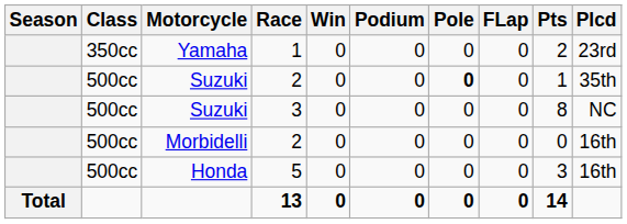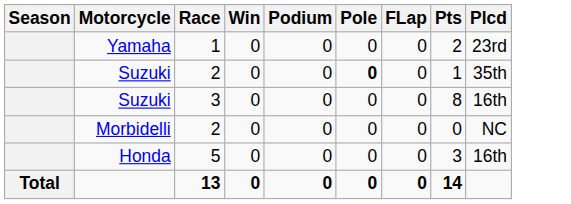 <table class="wikitable">
 <tr>
 <th>Season</th>
-<th>Class</th>
 <th>Motorcycle</th>
 <th>Race</th>
 <th>Win</th>
 <th>Podium</th>
 <th>Pole</th>
 <th>FLap</th>
 <th>Pts</th>
 <th>Plcd</th>
 </tr>
 <tr align="right">
 <th></th>
-<td>350cc</td>
 <td><a href='#'>Yamaha</a></td>
 <td>1</td>
 <td>0</td>
 <td>0</td>
 <td>0</td>
 <td>0</td>
 <td>2</td>
 <td>23rd</td>
 </tr>
 <tr align="right">
 <th></th>
-<td>500cc</td>
 <td><a href='#'>Suzuki</a></td>
 <td>2</td>
 <td>0</td>
 <td>0</td>
 <td><strong>0</strong></td>
 <td>0</td>
 <td>1</td>
 <td>35th</td>
 </tr>
 <tr align="right">
 <th></th>
-<td>500cc</td>
 <td><a href='#'>Suzuki</a></td>
 <td>3</td>
 <td>0</td>
 <td>0</td>
 <td>0</td>
 <td>0</td>
 <td>8</td>
-<td>NC</td>
+<td>16th</td>
 </tr>
 <tr align="right">
 <th></th>
-<td>500cc</td>
 <td><a href='#'>Morbidelli</a></td>
 <td>2</td>
 <td>0</td>
 <td>0</td>
 <td>0</td>
 <td>0</td>
 <td>0</td>
-<td>16th</td>
+<td>NC</td>
 </tr>
 <tr align="right">
 <th></th>
-<td>500cc</td>
 <td><a href='#'>Honda</a></td>
 <td>5</td>
 <td>0</td>
 <td>0</td>
 <td>0</td>
 <td>0</td>
 <td>3</td>
 <td>16th</td>
 </tr>
 <tr align="right">
 <th>Total</th>
 <td></td>
-<td></td>
 <td><strong>13</strong></td>
 <td><strong>0</strong></td>
 <td><strong>0</strong></td>
 <td><strong>0</strong></td>
 <td><strong>0</strong></td>
 <td><strong>14</strong></td>
 <td></td>
 </tr>
 </table>
